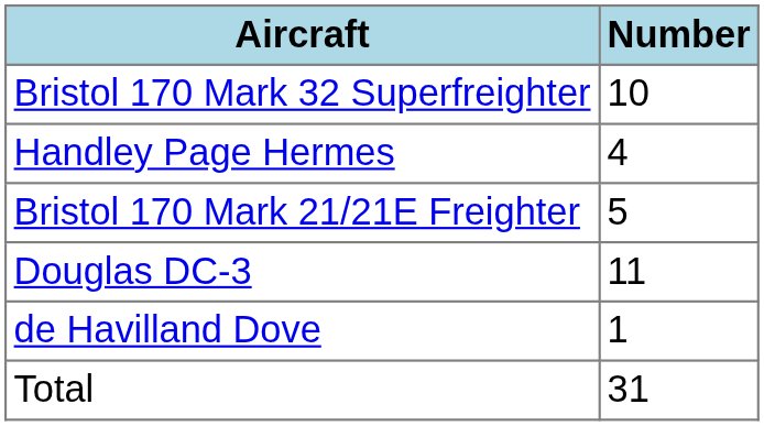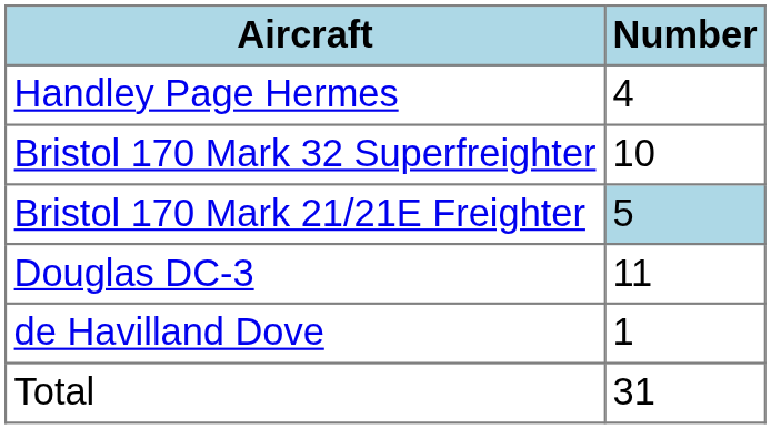 <table class="toccolours" border="1" cellpadding="3" style="border-collapse:collapse">
 <tr bgcolor=lightblue>
 <th>Aircraft</th>
 <th>Number</th>
 </tr>
 <tr>
+<td><a href='#'>Handley Page Hermes</a></td>
+<td>4</td>
+</tr>
+<tr>
 <td><a href='#'>Bristol 170 Mark 32 Superfreighter</a></td>
 <td>10</td>
 </tr>
 <tr>
-<td><a href='#'>Handley Page Hermes</a></td>
-<td>4</td>
-</tr>
-<tr>
 <td><a href='#'>Bristol 170 Mark 21/21E Freighter</a></td>
-<td>5</td>
+<td style="background: lightblue;">5</td>
 </tr>
 <tr>
 <td><a href='#'>Douglas DC-3</a></td>
 <td>11</td>
 </tr>
 <tr>
 <td><a href='#'>de Havilland Dove</a></td>
 <td>1</td>
 </tr>
 <tr>
 <td>Total</td>
 <td>31</td>
 </tr>
 </table>
